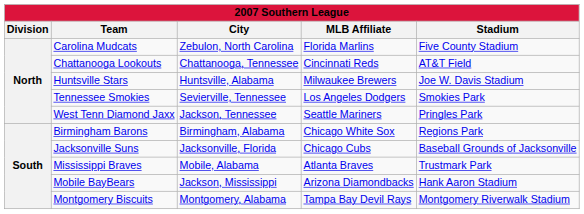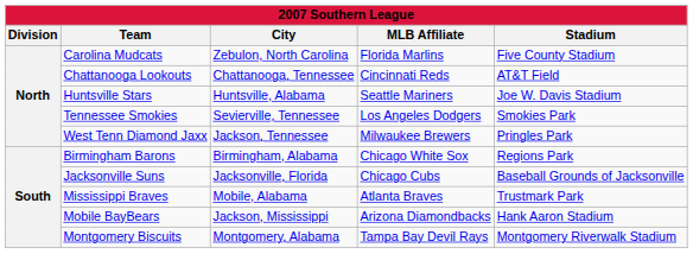 <table class="wikitable" style="width:auto">
 <tr>
 <td bgcolor="#DC143C" align="center" colspan="7"><strong><span>2007 Southern League</span></strong></td>
 </tr>
 <tr>
 <th>Division</th>
 <th>Team</th>
 <th>City</th>
 <th>MLB Affiliate</th>
 <th>Stadium</th>
 </tr>
 <tr>
 <th rowspan="5">North</th>
 <td><a href='#'>Carolina Mudcats</a></td>
 <td><a href='#'>Zebulon, North Carolina</a></td>
 <td><a href='#'>Florida Marlins</a></td>
 <td><a href='#'>Five County Stadium</a></td>
 </tr>
 <tr>
 <td><a href='#'>Chattanooga Lookouts</a></td>
 <td><a href='#'>Chattanooga, Tennessee</a></td>
 <td><a href='#'>Cincinnati Reds</a></td>
 <td><a href='#'>AT&T Field</a></td>
 </tr>
 <tr>
 <td><a href='#'>Huntsville Stars</a></td>
 <td><a href='#'>Huntsville, Alabama</a></td>
-<td><a href='#'>Milwaukee Brewers</a></td>
+<td><a href='#'>Seattle Mariners</a></td>
 <td><a href='#'>Joe W. Davis Stadium</a></td>
 </tr>
 <tr>
 <td><a href='#'>Tennessee Smokies</a></td>
 <td><a href='#'>Sevierville, Tennessee</a></td>
 <td><a href='#'>Los Angeles Dodgers</a></td>
 <td><a href='#'>Smokies Park</a></td>
 </tr>
 <tr>
 <td><a href='#'>West Tenn Diamond Jaxx</a></td>
 <td><a href='#'>Jackson, Tennessee</a></td>
-<td><a href='#'>Seattle Mariners</a></td>
+<td><a href='#'>Milwaukee Brewers</a></td>
 <td><a href='#'>Pringles Park</a></td>
 </tr>
 <tr>
 <th rowspan="5">South</th>
 <td><a href='#'>Birmingham Barons</a></td>
 <td><a href='#'>Birmingham, Alabama</a></td>
 <td><a href='#'>Chicago White Sox</a></td>
 <td><a href='#'>Regions Park</a></td>
 </tr>
 <tr>
 <td><a href='#'>Jacksonville Suns</a></td>
 <td><a href='#'>Jacksonville, Florida</a></td>
 <td><a href='#'>Chicago Cubs</a></td>
 <td><a href='#'>Baseball Grounds of Jacksonville</a></td>
 </tr>
 <tr>
 <td><a href='#'>Mississippi Braves</a></td>
 <td><a href='#'>Mobile, Alabama</a></td>
 <td><a href='#'>Atlanta Braves</a></td>
 <td><a href='#'>Trustmark Park</a></td>
 </tr>
 <tr>
 <td><a href='#'>Mobile BayBears</a></td>
 <td><a href='#'>Jackson, Mississippi</a></td>
 <td><a href='#'>Arizona Diamondbacks</a></td>
 <td><a href='#'>Hank Aaron Stadium</a></td>
 </tr>
 <tr>
 <td><a href='#'>Montgomery Biscuits</a></td>
 <td><a href='#'>Montgomery, Alabama</a></td>
 <td><a href='#'>Tampa Bay Devil Rays</a></td>
 <td><a href='#'>Montgomery Riverwalk Stadium</a></td>
 </tr>
 </table>
